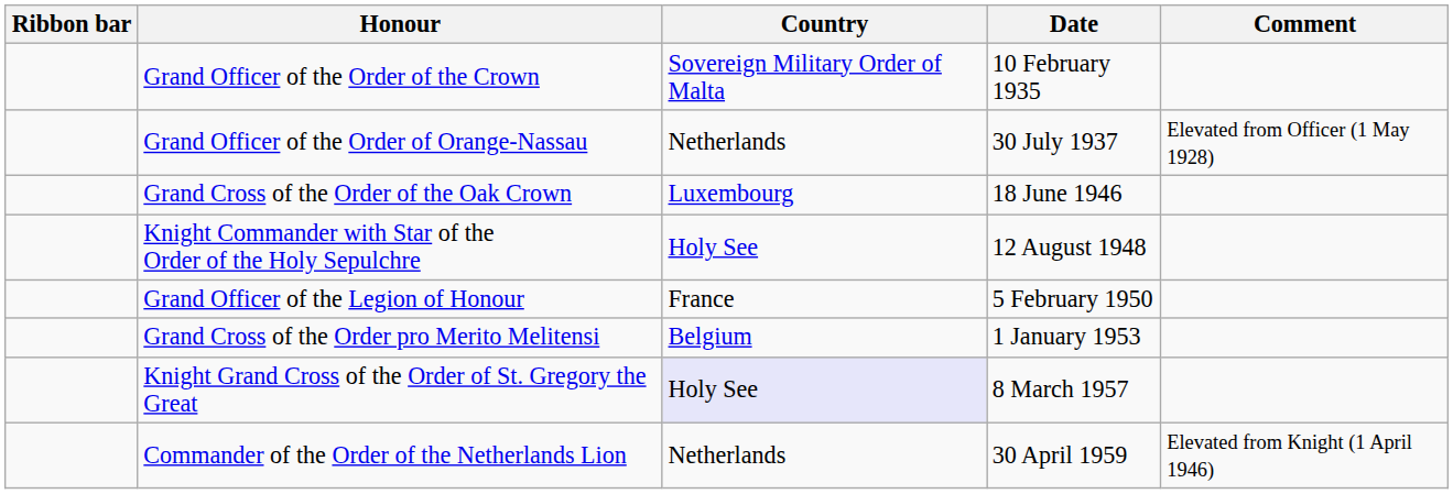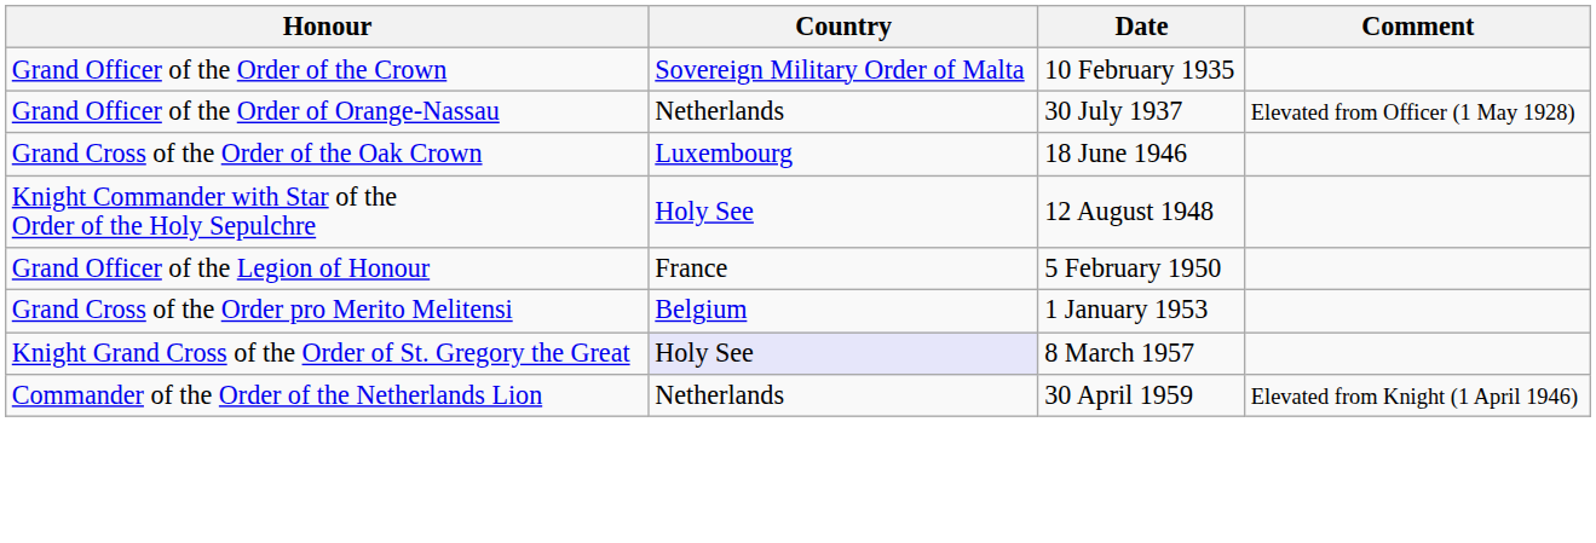 <table class="wikitable" style="width:60%;">
 <tr>
-<th style="width:80px;">Ribbon bar</th>
 <th>Honour</th>
 <th>Country</th>
 <th>Date</th>
 <th>Comment</th>
 </tr>
 <tr>
-<td></td>
 <td><a href='#'>Grand Officer</a> of the <a href='#'>Order of the Crown</a></td>
 <td><a href='#'>Sovereign Military Order of Malta</a></td>
 <td>10 February 1935</td>
 <td></td>
 </tr>
 <tr>
-<td></td>
 <td><a href='#'>Grand Officer</a> of the <a href='#'>Order of Orange-Nassau</a></td>
 <td>Netherlands</td>
 <td>30 July 1937</td>
 <td><small>Elevated from Officer (1 May 1928)</small></td>
 </tr>
 <tr>
-<td></td>
 <td><a href='#'>Grand Cross</a> of the <a href='#'>Order of the Oak Crown</a></td>
 <td><a href='#'>Luxembourg</a></td>
 <td>18 June 1946</td>
 <td></td>
 </tr>
 <tr>
-<td></td>
 <td><a href='#'>Knight Commander with Star</a> of the <br> <a href='#'>Order of the Holy Sepulchre</a></td>
 <td><a href='#'>Holy See</a></td>
 <td>12 August 1948</td>
 <td></td>
 </tr>
 <tr>
-<td></td>
 <td><a href='#'>Grand Officer</a> of the <a href='#'>Legion of Honour</a></td>
 <td>France</td>
 <td>5 February 1950</td>
 <td></td>
 </tr>
 <tr>
-<td></td>
 <td><a href='#'>Grand Cross</a> of the <a href='#'>Order pro Merito Melitensi</a></td>
 <td><a href='#'>Belgium</a></td>
 <td>1 January 1953</td>
 <td></td>
 </tr>
 <tr>
-<td></td>
 <td><a href='#'>Knight Grand Cross</a> of the <a href='#'>Order of St. Gregory the Great</a></td>
 <td style="background: lavender;">Holy See</td>
 <td>8 March 1957</td>
 <td></td>
 </tr>
 <tr>
-<td></td>
 <td><a href='#'>Commander</a> of the <a href='#'>Order of the Netherlands Lion</a></td>
 <td>Netherlands</td>
 <td>30 April 1959</td>
 <td><small>Elevated from Knight (1 April 1946)</small></td>
 </tr>
 </table>
